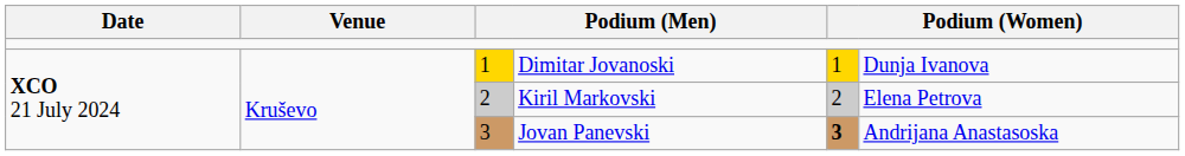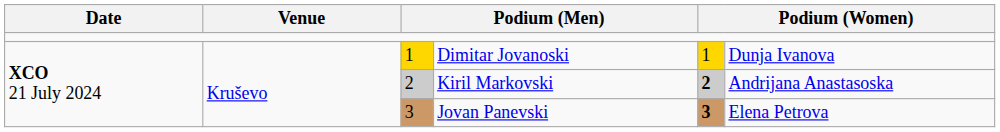 <table class="wikitable" width=70%>
 <tr>
 <th>Date</th>
 <th width=20%>Venue</th>
 <th colspan=2 width=30%>Podium (Men)</th>
 <th colspan=2 width=30%>Podium (Women)</th>
 </tr>
 <tr>
 <td colspan=6></td>
 </tr>
 <tr>
 <td rowspan=3><strong>XCO</strong> <br> 21 July 2024</td>
 <td rowspan=3><br><a href='#'>Kruševo</a></td>
 <td bgcolor=FFD700>1</td>
 <td><a href='#'>Dimitar Jovanoski</a></td>
 <td bgcolor=FFD700>1</td>
 <td><a href='#'>Dunja Ivanova</a></td>
 </tr>
 <tr>
 <td bgcolor=CCCCCC>2</td>
 <td><a href='#'>Kiril Markovski</a></td>
-<td bgcolor=CCCCCC>2</td>
-<td><a href='#'>Elena Petrova</a></td>
+<td bgcolor=CCCCCC><strong>2</strong></td>
+<td><a href='#'>Andrijana Anastasoska</a></td>
 </tr>
 <tr>
 <td bgcolor=CC9966>3</td>
 <td><a href='#'>Jovan Panevski</a></td>
 <td bgcolor=CC9966><strong>3</strong></td>
-<td><a href='#'>Andrijana Anastasoska</a></td>
+<td><a href='#'>Elena Petrova</a></td>
 </tr>
 </table>
